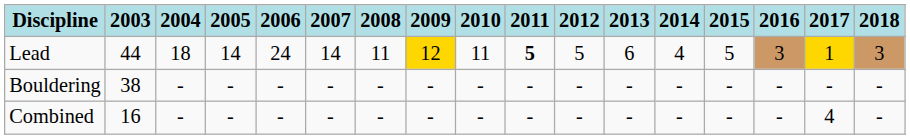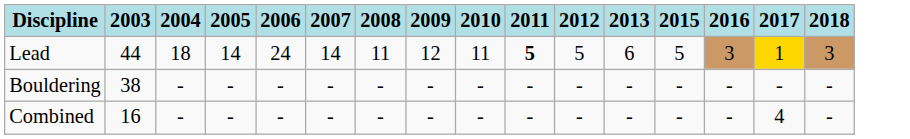 <table class="wikitable" style="text-align: center;">
 <tr>
 <th style="background: #b0e0e6;">Discipline</th>
 <th style="background: #b0e0e6;">2003</th>
 <th style="background: #b0e0e6;">2004</th>
 <th style="background: #b0e0e6;">2005</th>
 <th style="background: #b0e0e6;">2006</th>
 <th style="background: #b0e0e6;">2007</th>
 <th style="background: #b0e0e6;">2008</th>
 <th style="background: #b0e0e6;">2009</th>
 <th style="background: #b0e0e6;">2010</th>
 <th style="background: #b0e0e6;">2011</th>
 <th style="background: #b0e0e6;">2012</th>
 <th style="background: #b0e0e6;">2013</th>
-<th style="background: #b0e0e6;">2014</th>
 <th style="background: #b0e0e6;">2015</th>
 <th style="background: #b0e0e6;">2016</th>
 <th style="background: #b0e0e6;">2017</th>
 <th style="background: #b0e0e6;">2018</th>
 </tr>
 <tr>
 <td align="left">Lead</td>
 <td>44</td>
 <td>18</td>
 <td>14</td>
 <td>24</td>
 <td>14</td>
 <td>11</td>
-<td style="background: gold;">12</td>
+<td>12</td>
 <td>11</td>
 <td><strong>5</strong></td>
 <td>5</td>
 <td>6</td>
-<td>4</td>
 <td>5</td>
 <td style="background: #cc9966;">3</td>
 <td style="background: gold;">1</td>
 <td style="background: #cc9966;">3</td>
 </tr>
 <tr>
 <td align="left">Bouldering</td>
 <td>38</td>
-<td>-</td>
 <td>-</td>
 <td>-</td>
 <td>-</td>
 <td>-</td>
 <td>-</td>
 <td>-</td>
 <td>-</td>
 <td>-</td>
 <td>-</td>
 <td>-</td>
 <td>-</td>
 <td>-</td>
 <td>-</td>
 <td>-</td>
 </tr>
 <tr>
 <td align="left">Combined</td>
 <td>16</td>
 <td>-</td>
 <td>-</td>
 <td>-</td>
 <td>-</td>
 <td>-</td>
 <td>-</td>
 <td>-</td>
 <td>-</td>
 <td>-</td>
 <td>-</td>
 <td>-</td>
 <td>-</td>
-<td>-</td>
 <td>4</td>
 <td>-</td>
 </tr>
 </table>
